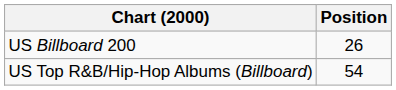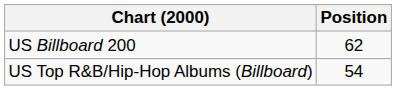 <table class="wikitable sortable plainrowheaders">
 <tr>
 <th>Chart (2000)</th>
 <th>Position</th>
 </tr>
 <tr>
 <td>US <em>Billboard</em> 200</td>
-<td style="text-align:center">26</td>
+<td style="text-align:center">62</td>
 </tr>
 <tr>
 <td>US Top R&B/Hip-Hop Albums (<em>Billboard</em>)</td>
 <td style="text-align:center">54</td>
 </tr>
 </table>
